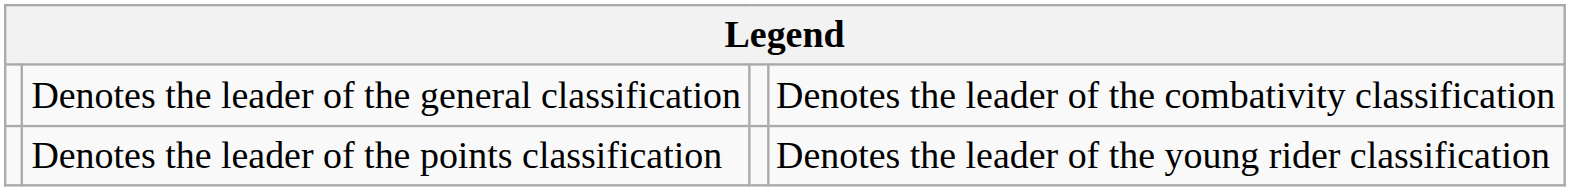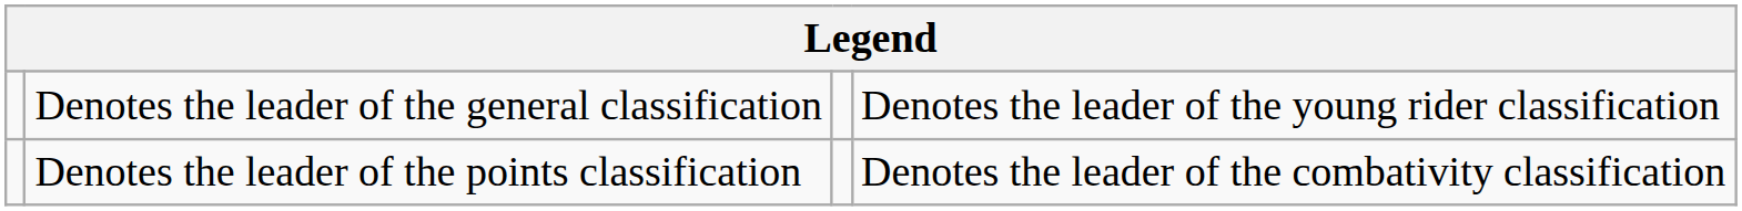 <table class="wikitable">
 <tr>
 <th colspan="4">Legend</th>
 </tr>
 <tr>
 <td></td>
 <td>Denotes the leader of the general classification</td>
 <td></td>
-<td>Denotes the leader of the combativity classification</td>
+<td>Denotes the leader of the young rider classification</td>
 </tr>
 <tr>
 <td></td>
 <td>Denotes the leader of the points classification</td>
 <td></td>
-<td>Denotes the leader of the young rider classification</td>
+<td>Denotes the leader of the combativity classification</td>
 </tr>
 </table>
